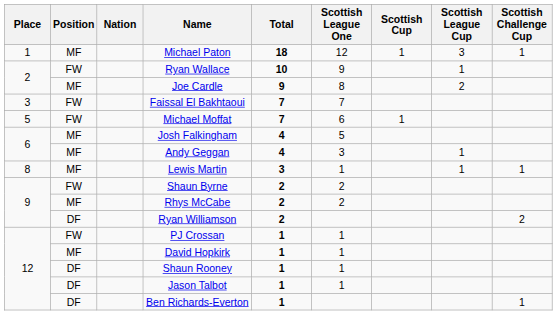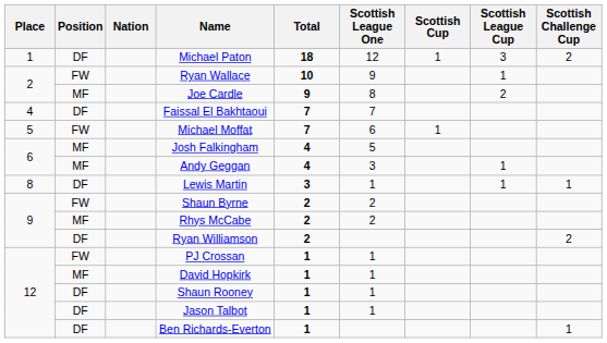 <table class="wikitable" style="font-size: 95%; text-align: center;">
 <tr>
 <th width=60>Place</th>
 <th width=60>Position</th>
 <th width=60>Nation</th>
 <th width=150>Name</th>
 <th width=80>Total</th>
 <th width=80>Scottish League One</th>
 <th width=80>Scottish Cup</th>
 <th width=80>Scottish League Cup</th>
 <th width=80>Scottish Challenge Cup</th>
 </tr>
 <tr>
 <td>1</td>
-<td>MF</td>
+<td>DF</td>
 <td></td>
 <td><a href='#'>Michael Paton</a></td>
 <td><strong>18</strong></td>
 <td>12</td>
 <td>1</td>
 <td>3</td>
-<td>1</td>
+<td>2</td>
 </tr>
 <tr>
 <td rowspan="2">2</td>
 <td>FW</td>
 <td></td>
 <td><a href='#'>Ryan Wallace</a></td>
 <td><strong>10</strong></td>
 <td>9</td>
 <td></td>
 <td>1</td>
 <td></td>
 </tr>
 <tr>
 <td>MF</td>
 <td></td>
 <td><a href='#'>Joe Cardle</a></td>
 <td><strong>9</strong></td>
 <td>8</td>
 <td></td>
 <td>2</td>
 <td></td>
 </tr>
 <tr>
-<td>3</td>
-<td>FW</td>
+<td>4</td>
+<td>DF</td>
 <td></td>
 <td><a href='#'>Faissal El Bakhtaoui</a></td>
 <td><strong>7</strong></td>
 <td>7</td>
 <td></td>
 <td></td>
 <td></td>
 </tr>
 <tr>
 <td>5</td>
 <td>FW</td>
 <td></td>
 <td><a href='#'>Michael Moffat</a></td>
 <td><strong>7</strong></td>
 <td>6</td>
 <td>1</td>
 <td></td>
 <td></td>
 </tr>
 <tr>
 <td rowspan="2">6</td>
 <td>MF</td>
 <td></td>
 <td><a href='#'>Josh Falkingham</a></td>
 <td><strong>4</strong></td>
 <td>5</td>
 <td></td>
 <td></td>
 <td></td>
 </tr>
 <tr>
 <td>MF</td>
 <td></td>
 <td><a href='#'>Andy Geggan</a></td>
 <td><strong>4</strong></td>
 <td>3</td>
 <td></td>
 <td>1</td>
 <td></td>
 </tr>
 <tr>
 <td>8</td>
-<td>MF</td>
+<td>DF</td>
 <td></td>
 <td><a href='#'>Lewis Martin</a></td>
 <td><strong>3</strong></td>
 <td>1</td>
 <td></td>
 <td>1</td>
 <td>1</td>
 </tr>
 <tr>
 <td rowspan="3">9</td>
 <td>FW</td>
 <td></td>
 <td><a href='#'>Shaun Byrne</a></td>
 <td><strong>2</strong></td>
 <td>2</td>
 <td></td>
 <td></td>
 <td></td>
 </tr>
 <tr>
 <td>MF</td>
 <td></td>
 <td><a href='#'>Rhys McCabe</a></td>
 <td><strong>2</strong></td>
 <td>2</td>
 <td></td>
 <td></td>
 <td></td>
 </tr>
 <tr>
 <td>DF</td>
 <td></td>
 <td><a href='#'>Ryan Williamson</a></td>
 <td><strong>2</strong></td>
 <td></td>
 <td></td>
 <td></td>
 <td>2</td>
 </tr>
 <tr>
 <td rowspan="5">12</td>
 <td>FW</td>
 <td></td>
 <td><a href='#'>PJ Crossan</a></td>
 <td><strong>1</strong></td>
 <td>1</td>
 <td></td>
 <td></td>
 <td></td>
 </tr>
 <tr>
 <td>MF</td>
 <td></td>
 <td><a href='#'>David Hopkirk</a></td>
 <td><strong>1</strong></td>
 <td>1</td>
 <td></td>
 <td></td>
 <td></td>
 </tr>
 <tr>
 <td>DF</td>
 <td></td>
 <td><a href='#'>Shaun Rooney</a></td>
 <td><strong>1</strong></td>
 <td>1</td>
 <td></td>
 <td></td>
 <td></td>
 </tr>
 <tr>
 <td>DF</td>
 <td></td>
 <td><a href='#'>Jason Talbot</a></td>
 <td><strong>1</strong></td>
 <td>1</td>
 <td></td>
 <td></td>
 <td></td>
 </tr>
 <tr>
 <td>DF</td>
 <td></td>
 <td><a href='#'>Ben Richards-Everton</a></td>
 <td><strong>1</strong></td>
 <td></td>
 <td></td>
 <td></td>
 <td>1</td>
 </tr>
 </table>
